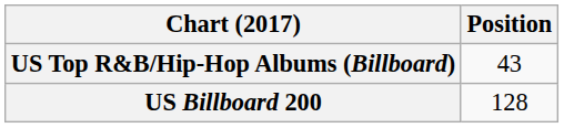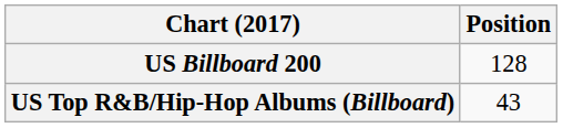 <table class="wikitable sortable plainrowheaders" style="text-align:center">
 <tr>
 <th scope="col">Chart (2017)</th>
 <th scope="col">Position</th>
 </tr>
 <tr>
+<th scope="row">US <em>Billboard</em> 200</th>
+<td>128</td>
+</tr>
+<tr>
 <th scope="row">US Top R&B/Hip-Hop Albums (<em>Billboard</em>)</th>
 <td>43</td>
 </tr>
-<tr>
-<th scope="row">US <em>Billboard</em> 200</th>
-<td>128</td>
-</tr>
 </table>
